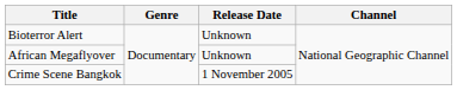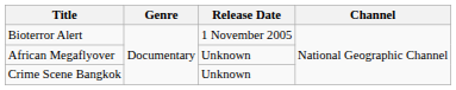 <table class="wikitable sortable">
 <tr>
 <th>Title</th>
 <th>Genre</th>
 <th>Release Date</th>
 <th>Channel</th>
 </tr>
 <tr>
 <td>Bioterror Alert</td>
 <td rowspan="3">Documentary</td>
-<td>Unknown</td>
+<td>1 November 2005</td>
 <td rowspan="3">National Geographic Channel</td>
 </tr>
 <tr>
 <td>African Megaflyover</td>
 <td>Unknown</td>
 </tr>
 <tr>
 <td>Crime Scene Bangkok</td>
-<td>1 November 2005</td>
+<td>Unknown</td>
 </tr>
 </table>
